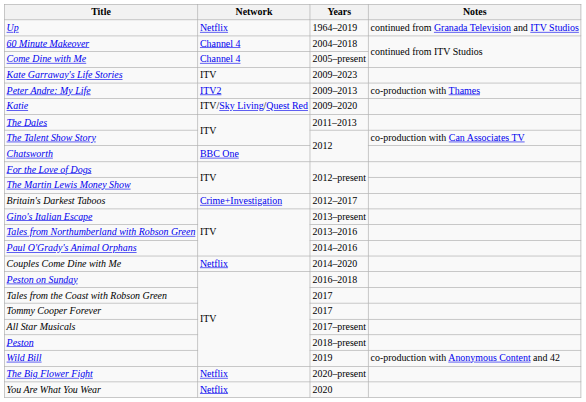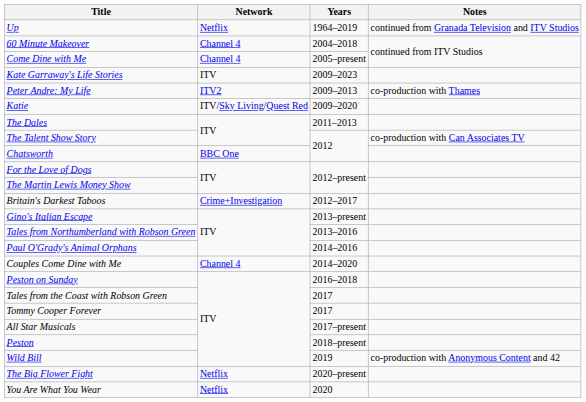 <table class="wikitable sortable sticky-header">
 <tr>
 <th>Title</th>
 <th>Network</th>
 <th>Years</th>
 <th>Notes</th>
 </tr>
 <tr>
 <td><em><a href='#'>Up</a></em></td>
 <td><a href='#'>Netflix</a></td>
 <td>1964–2019</td>
 <td>continued from <a href='#'>Granada Television</a> and <a href='#'>ITV Studios</a></td>
 </tr>
 <tr>
 <td><em><a href='#'>60 Minute Makeover</a></em></td>
 <td><a href='#'>Channel 4</a></td>
 <td>2004–2018</td>
 <td rowspan="2">continued from ITV Studios</td>
 </tr>
 <tr>
 <td><em><a href='#'>Come Dine with Me</a></em></td>
 <td><a href='#'>Channel 4</a></td>
 <td>2005–present</td>
 </tr>
 <tr>
 <td><em><a href='#'>Kate Garraway's Life Stories</a></em></td>
 <td>ITV</td>
 <td>2009–2023</td>
 <td></td>
 </tr>
 <tr>
 <td><em><a href='#'>Peter Andre: My Life</a></em></td>
 <td><a href='#'>ITV2</a></td>
 <td>2009–2013</td>
 <td>co-production with <a href='#'>Thames</a></td>
 </tr>
 <tr>
 <td><em><a href='#'>Katie</a></em></td>
 <td>ITV/<a href='#'>Sky Living</a>/<a href='#'>Quest Red</a></td>
 <td>2009–2020</td>
 <td></td>
 </tr>
 <tr>
 <td><em><a href='#'>The Dales</a></em></td>
 <td rowspan="2">ITV</td>
 <td>2011–2013</td>
 <td></td>
 </tr>
 <tr>
 <td><em><a href='#'>The Talent Show Story</a></em></td>
 <td rowspan="2">2012</td>
 <td>co-production with <a href='#'>Can Associates TV</a></td>
 </tr>
 <tr>
 <td><em><a href='#'>Chatsworth</a></em></td>
 <td><a href='#'>BBC One</a></td>
 <td></td>
 </tr>
 <tr>
 <td><em><a href='#'>For the Love of Dogs</a></em></td>
 <td rowspan="2">ITV</td>
 <td rowspan="2">2012–present</td>
 <td></td>
 </tr>
 <tr>
 <td><em><a href='#'>The Martin Lewis Money Show</a></em></td>
 <td></td>
 </tr>
 <tr>
 <td><em>Britain's Darkest Taboos</em></td>
 <td><a href='#'>Crime+Investigation</a></td>
 <td>2012–2017</td>
 <td></td>
 </tr>
 <tr>
 <td><em><a href='#'>Gino's Italian Escape</a></em></td>
 <td rowspan="3">ITV</td>
 <td>2013–present</td>
 <td></td>
 </tr>
 <tr>
 <td><em><a href='#'>Tales from Northumberland with Robson Green</a></em></td>
 <td>2013–2016</td>
 <td></td>
 </tr>
 <tr>
 <td><em><a href='#'>Paul O'Grady's Animal Orphans</a></em></td>
 <td>2014–2016</td>
 <td></td>
 </tr>
 <tr>
 <td><em>Couples Come Dine with Me</em></td>
-<td><a href='#'>Netflix</a></td>
+<td><a href='#'>Channel 4</a></td>
 <td>2014–2020</td>
 <td></td>
 </tr>
 <tr>
 <td><em><a href='#'>Peston on Sunday</a></em></td>
 <td rowspan="6">ITV</td>
 <td>2016–2018</td>
 <td></td>
 </tr>
 <tr>
 <td><em>Tales from the Coast with Robson Green</em></td>
 <td>2017</td>
 <td></td>
 </tr>
 <tr>
 <td><em>Tommy Cooper Forever</em></td>
 <td>2017</td>
 <td></td>
 </tr>
 <tr>
 <td><em>All Star Musicals</em></td>
 <td>2017–present</td>
 <td></td>
 </tr>
 <tr>
 <td><em><a href='#'>Peston</a></em></td>
 <td>2018–present</td>
 <td></td>
 </tr>
 <tr>
 <td><em><a href='#'>Wild Bill</a></em></td>
 <td>2019</td>
 <td>co-production with <a href='#'>Anonymous Content</a> and 42</td>
 </tr>
 <tr>
 <td><em><a href='#'>The Big Flower Fight</a></em></td>
 <td><a href='#'>Netflix</a></td>
 <td>2020–present</td>
 <td></td>
 </tr>
 <tr>
 <td><em>You Are What You Wear</em></td>
 <td><a href='#'>Netflix</a></td>
 <td>2020</td>
 <td></td>
 </tr>
 </table>
